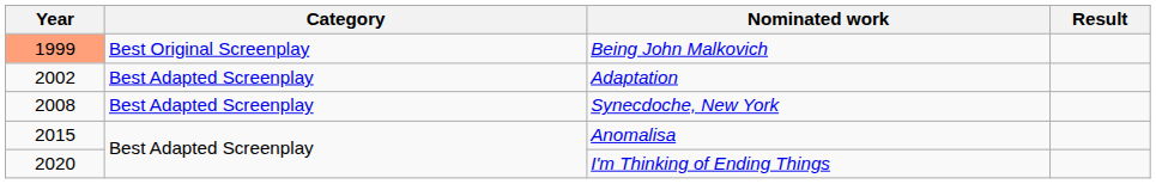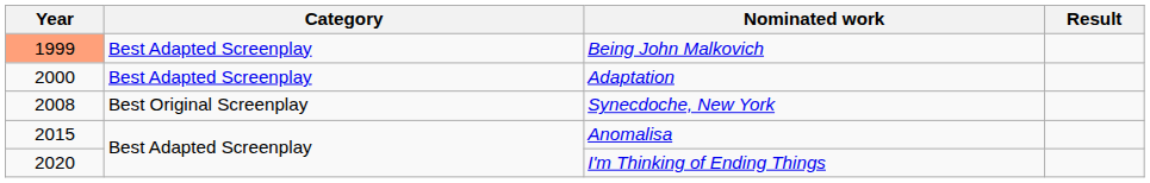 <table class=wikitable>
 <tr>
 <th scope="col" style="width:5em;">Year</th>
 <th scope="col" style="width:26em;">Category</th>
 <th scope="col" style="width:25em;">Nominated work</th>
 <th scope="col" style="width:5em;">Result</th>
 </tr>
 <tr>
 <td style="background: lightsalmon; text-align:center;">1999</td>
-<td><a href='#'>Best Original Screenplay</a></td>
+<td><a href='#'>Best Adapted Screenplay</a></td>
 <td><em><a href='#'>Being John Malkovich</a></em></td>
 <td></td>
 </tr>
 <tr>
-<td style="text-align:center;">2002</td>
+<td style="text-align:center;">2000</td>
 <td><a href='#'>Best Adapted Screenplay</a></td>
 <td><em><a href='#'>Adaptation</a></em></td>
 <td></td>
 </tr>
 <tr>
 <td style="text-align:center;">2008</td>
-<td><a href='#'>Best Adapted Screenplay</a></td>
+<td>Best Original Screenplay</td>
 <td><em><a href='#'>Synecdoche, New York</a></em></td>
 <td></td>
 </tr>
 <tr>
 <td style="text-align:center;">2015</td>
 <td rowspan="2">Best Adapted Screenplay</td>
 <td><em><a href='#'>Anomalisa</a></em></td>
 <td></td>
 </tr>
 <tr>
 <td style="text-align:center;">2020</td>
 <td><em><a href='#'>I'm Thinking of Ending Things</a></em></td>
 <td></td>
 </tr>
 </table>
